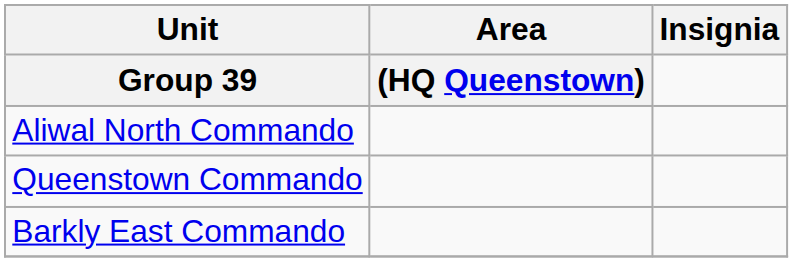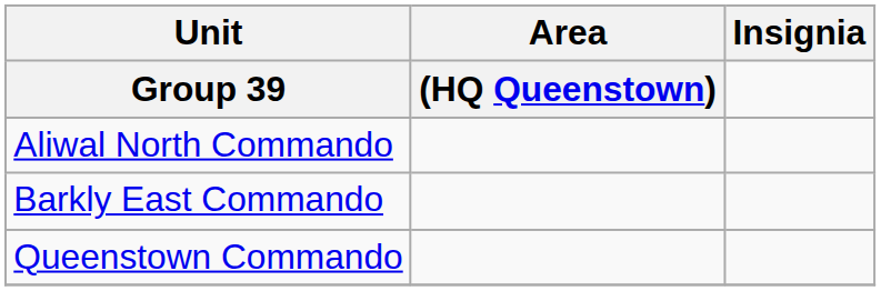 <table class="wikitable">
 <tr>
 <th>Unit</th>
 <th>Area</th>
 <th>Insignia</th>
 </tr>
 <tr>
 <th>Group 39</th>
 <th>(HQ <a href='#'>Queenstown</a>)</th>
 </tr>
 <tr>
 <td><a href='#'>Aliwal North Commando</a></td>
 <td></td>
 <td></td>
 </tr>
 <tr>
-<td><a href='#'>Queenstown Commando</a></td>
+<td><a href='#'>Barkly East Commando</a></td>
 <td></td>
 <td></td>
 </tr>
 <tr>
-<td><a href='#'>Barkly East Commando</a></td>
+<td><a href='#'>Queenstown Commando</a></td>
 <td></td>
 <td></td>
 </tr>
 <tr>
 </tr>
 </table>
